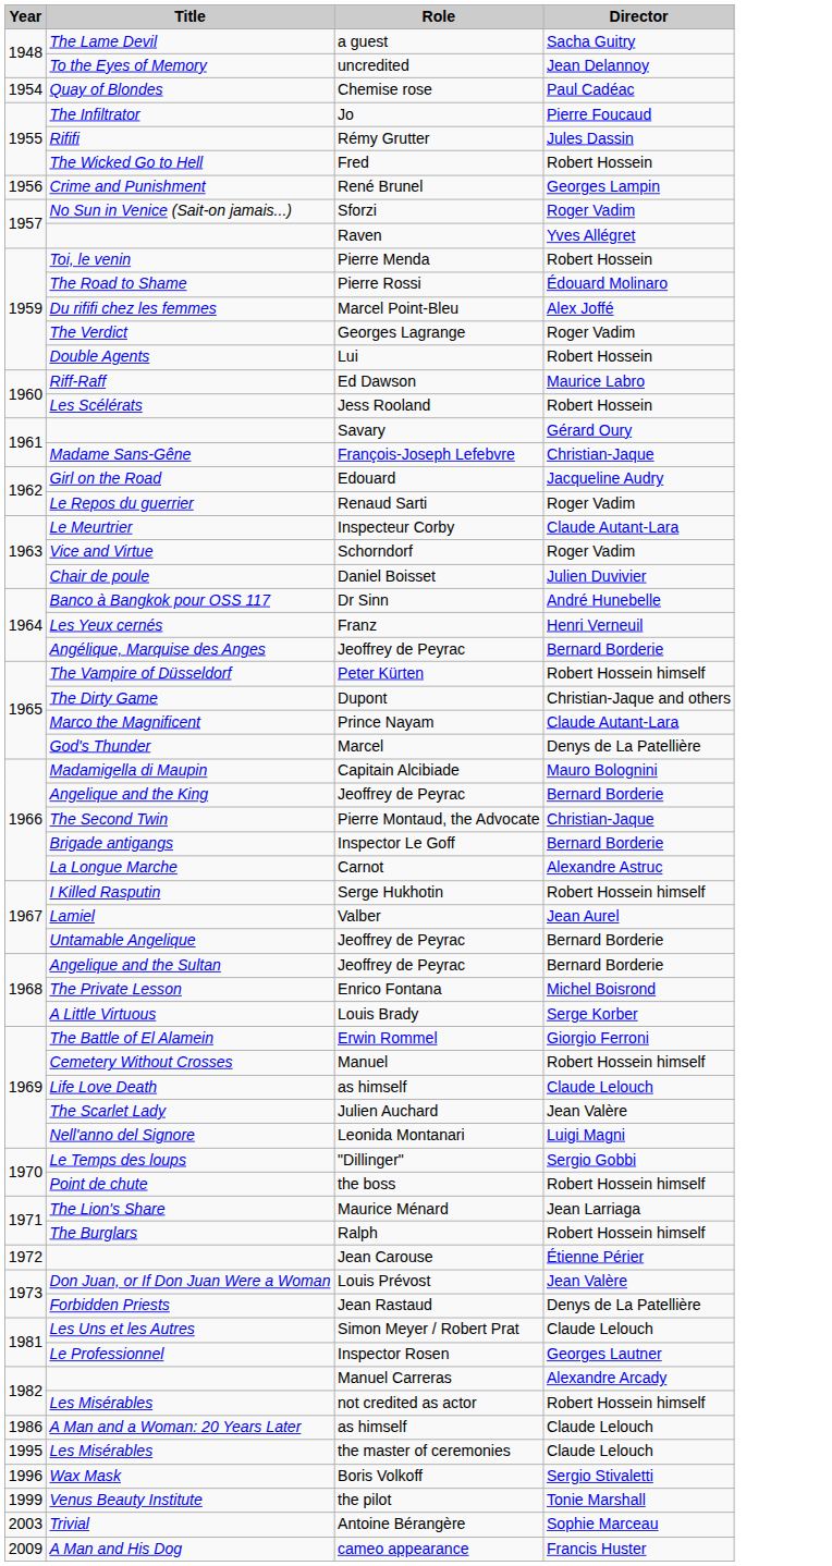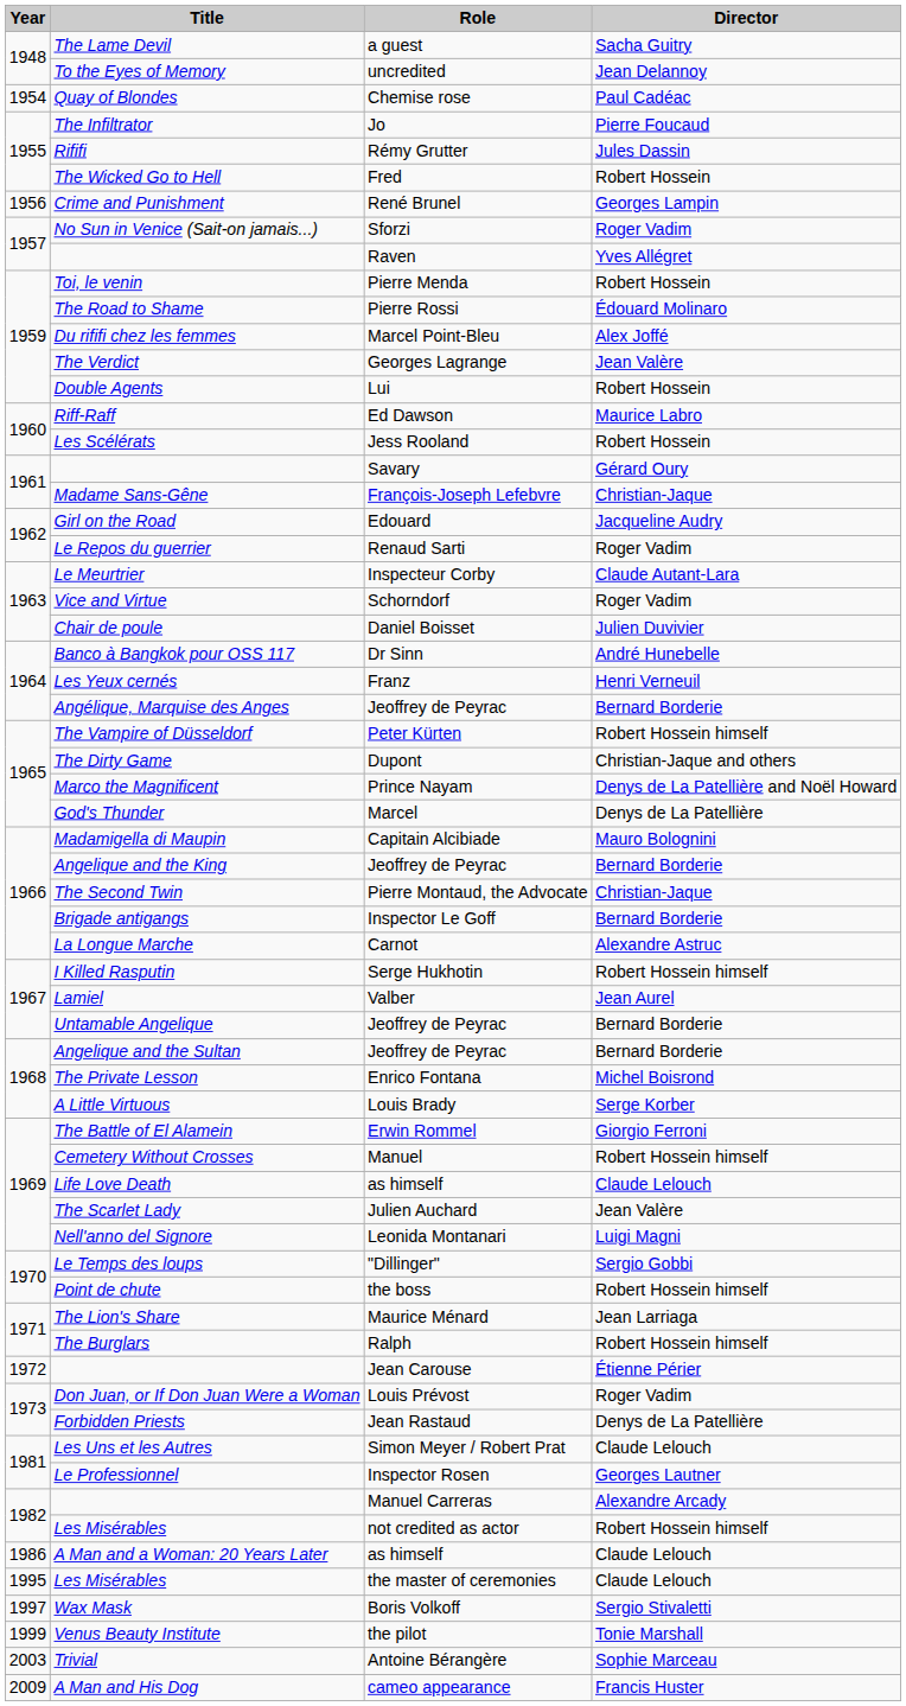 <table class="wikitable">
 <tr>
 <th style="background:#ccc;">Year</th>
 <th style="background:#ccc;">Title</th>
 <th style="background:#ccc;">Role</th>
 <th style="background:#ccc;">Director</th>
 </tr>
 <tr>
 <td rowspan=2>1948</td>
 <td><em><a href='#'>The Lame Devil</a></em></td>
 <td>a guest</td>
 <td><a href='#'>Sacha Guitry</a></td>
 </tr>
 <tr>
 <td><em><a href='#'>To the Eyes of Memory</a></em></td>
 <td>uncredited</td>
 <td><a href='#'>Jean Delannoy</a></td>
 </tr>
 <tr>
 <td>1954</td>
 <td><em><a href='#'>Quay of Blondes</a></em></td>
 <td>Chemise rose</td>
 <td><a href='#'>Paul Cadéac</a></td>
 </tr>
 <tr>
 <td rowspan=3>1955</td>
 <td><em><a href='#'>The Infiltrator</a></em></td>
 <td>Jo</td>
 <td><a href='#'>Pierre Foucaud</a></td>
 </tr>
 <tr>
 <td><em><a href='#'>Rififi</a></em></td>
 <td>Rémy Grutter</td>
 <td><a href='#'>Jules Dassin</a></td>
 </tr>
 <tr>
 <td><em><a href='#'>The Wicked Go to Hell</a></em></td>
 <td>Fred</td>
 <td>Robert Hossein</td>
 </tr>
 <tr>
 <td>1956</td>
 <td><em><a href='#'>Crime and Punishment</a></em></td>
 <td>René Brunel</td>
 <td><a href='#'>Georges Lampin</a></td>
 </tr>
 <tr>
 <td rowspan=2>1957</td>
 <td><em><a href='#'>No Sun in Venice</a> (Sait-on jamais...)</em></td>
 <td>Sforzi</td>
 <td><a href='#'>Roger Vadim</a></td>
 </tr>
 <tr>
 <td><em></em></td>
 <td>Raven</td>
 <td><a href='#'>Yves Allégret</a></td>
 </tr>
 <tr>
 <td rowspan=5>1959</td>
 <td><em><a href='#'>Toi, le venin</a></em></td>
 <td>Pierre Menda</td>
 <td>Robert Hossein</td>
 </tr>
 <tr>
 <td><em><a href='#'>The Road to Shame</a></em></td>
 <td>Pierre Rossi</td>
 <td><a href='#'>Édouard Molinaro</a></td>
 </tr>
 <tr>
 <td><em><a href='#'>Du rififi chez les femmes</a></em></td>
 <td>Marcel Point-Bleu</td>
 <td><a href='#'>Alex Joffé</a></td>
 </tr>
 <tr>
 <td><em><a href='#'>The Verdict</a></em></td>
 <td>Georges Lagrange</td>
-<td>Roger Vadim</td>
+<td><a href='#'>Jean Valère</a></td>
 </tr>
 <tr>
 <td><em><a href='#'>Double Agents</a></em></td>
 <td>Lui</td>
 <td>Robert Hossein</td>
 </tr>
 <tr>
 <td rowspan=2>1960</td>
 <td><em><a href='#'>Riff-Raff</a></em></td>
 <td>Ed Dawson</td>
 <td><a href='#'>Maurice Labro</a></td>
 </tr>
 <tr>
 <td><em><a href='#'>Les Scélérats</a></em></td>
 <td>Jess Rooland</td>
 <td>Robert Hossein</td>
 </tr>
 <tr>
 <td rowspan=2>1961</td>
 <td><em></em></td>
 <td>Savary</td>
 <td><a href='#'>Gérard Oury</a></td>
 </tr>
 <tr>
 <td><em><a href='#'>Madame Sans-Gêne</a></em></td>
 <td><a href='#'>François-Joseph Lefebvre</a></td>
 <td><a href='#'>Christian-Jaque</a></td>
 </tr>
 <tr>
 <td rowspan=2>1962</td>
 <td><em><a href='#'>Girl on the Road</a></em></td>
 <td>Edouard</td>
 <td><a href='#'>Jacqueline Audry</a></td>
 </tr>
 <tr>
 <td><em><a href='#'>Le Repos du guerrier</a></em></td>
 <td>Renaud Sarti</td>
 <td>Roger Vadim</td>
 </tr>
 <tr>
 <td rowspan=3>1963</td>
 <td><em><a href='#'>Le Meurtrier</a></em></td>
 <td>Inspecteur Corby</td>
 <td><a href='#'>Claude Autant-Lara</a></td>
 </tr>
 <tr>
 <td><em><a href='#'>Vice and Virtue</a></em></td>
 <td>Schorndorf</td>
 <td>Roger Vadim</td>
 </tr>
 <tr>
 <td><em><a href='#'>Chair de poule</a></em></td>
 <td>Daniel Boisset</td>
 <td><a href='#'>Julien Duvivier</a></td>
 </tr>
 <tr>
 <td rowspan=3>1964</td>
 <td><em><a href='#'>Banco à Bangkok pour OSS 117</a></em></td>
 <td>Dr Sinn</td>
 <td><a href='#'>André Hunebelle</a></td>
 </tr>
 <tr>
 <td><em><a href='#'>Les Yeux cernés</a></em></td>
 <td>Franz</td>
 <td><a href='#'>Henri Verneuil</a></td>
 </tr>
 <tr>
 <td><em><a href='#'>Angélique, Marquise des Anges</a></em></td>
 <td>Jeoffrey de Peyrac</td>
 <td><a href='#'>Bernard Borderie</a></td>
 </tr>
 <tr>
 <td rowspan=4>1965</td>
 <td><em><a href='#'>The Vampire of Düsseldorf</a></em></td>
 <td><a href='#'>Peter Kürten</a></td>
 <td>Robert Hossein himself</td>
 </tr>
 <tr>
 <td><em><a href='#'>The Dirty Game</a></em></td>
 <td>Dupont</td>
 <td>Christian-Jaque and others</td>
 </tr>
 <tr>
 <td><em><a href='#'>Marco the Magnificent</a></em></td>
 <td>Prince Nayam</td>
-<td><a href='#'>Claude Autant-Lara</a></td>
+<td><a href='#'>Denys de La Patellière</a> and Noël Howard</td>
 </tr>
 <tr>
 <td><em><a href='#'>God's Thunder</a></em></td>
 <td>Marcel</td>
 <td>Denys de La Patellière</td>
 </tr>
 <tr>
 <td rowspan=5>1966</td>
 <td><em><a href='#'>Madamigella di Maupin</a></em></td>
 <td>Capitain Alcibiade</td>
 <td><a href='#'>Mauro Bolognini</a></td>
 </tr>
 <tr>
 <td><em><a href='#'>Angelique and the King</a></em></td>
 <td>Jeoffrey de Peyrac</td>
 <td><a href='#'>Bernard Borderie</a></td>
 </tr>
 <tr>
 <td><em><a href='#'>The Second Twin</a></em></td>
 <td>Pierre Montaud, the Advocate</td>
 <td><a href='#'>Christian-Jaque</a></td>
 </tr>
 <tr>
 <td><em><a href='#'>Brigade antigangs</a></em></td>
 <td>Inspector Le Goff</td>
 <td><a href='#'>Bernard Borderie</a></td>
 </tr>
 <tr>
 <td><em><a href='#'>La Longue Marche</a></em></td>
 <td>Carnot</td>
 <td><a href='#'>Alexandre Astruc</a></td>
 </tr>
 <tr>
 <td rowspan=3>1967</td>
 <td><em><a href='#'>I Killed Rasputin</a></em></td>
 <td>Serge Hukhotin</td>
 <td>Robert Hossein himself</td>
 </tr>
 <tr>
 <td><em><a href='#'>Lamiel</a></em></td>
 <td>Valber</td>
 <td><a href='#'>Jean Aurel</a></td>
 </tr>
 <tr>
 <td><em><a href='#'>Untamable Angelique</a></em></td>
 <td>Jeoffrey de Peyrac</td>
 <td>Bernard Borderie</td>
 </tr>
 <tr>
 <td rowspan=3>1968</td>
 <td><em><a href='#'>Angelique and the Sultan</a></em></td>
 <td>Jeoffrey de Peyrac</td>
 <td>Bernard Borderie</td>
 </tr>
 <tr>
 <td><em><a href='#'>The Private Lesson</a></em></td>
 <td>Enrico Fontana</td>
 <td><a href='#'>Michel Boisrond</a></td>
 </tr>
 <tr>
 <td><em><a href='#'>A Little Virtuous</a></em></td>
 <td>Louis Brady</td>
 <td><a href='#'>Serge Korber</a></td>
 </tr>
 <tr>
 <td rowspan=5>1969</td>
 <td><em><a href='#'>The Battle of El Alamein</a></em></td>
 <td><a href='#'>Erwin Rommel</a></td>
 <td><a href='#'>Giorgio Ferroni</a></td>
 </tr>
 <tr>
 <td><em><a href='#'>Cemetery Without Crosses</a></em></td>
 <td>Manuel</td>
 <td>Robert Hossein himself</td>
 </tr>
 <tr>
 <td><em><a href='#'>Life Love Death</a></em></td>
 <td>as himself</td>
 <td><a href='#'>Claude Lelouch</a></td>
 </tr>
 <tr>
 <td><em><a href='#'>The Scarlet Lady</a></em></td>
 <td>Julien Auchard</td>
 <td>Jean Valère</td>
 </tr>
 <tr>
 <td><em><a href='#'>Nell'anno del Signore</a></em></td>
 <td>Leonida Montanari</td>
 <td><a href='#'>Luigi Magni</a></td>
 </tr>
 <tr>
 <td rowspan="2">1970</td>
 <td><em><a href='#'>Le Temps des loups</a></em></td>
 <td>"Dillinger"</td>
 <td><a href='#'>Sergio Gobbi</a></td>
 </tr>
 <tr>
 <td><em><a href='#'>Point de chute</a></em></td>
 <td>the boss</td>
 <td>Robert Hossein himself</td>
 </tr>
 <tr>
 <td rowspan=2>1971</td>
 <td><em><a href='#'>The Lion's Share</a></em></td>
 <td>Maurice Ménard</td>
 <td>Jean Larriaga</td>
 </tr>
 <tr>
 <td><em><a href='#'>The Burglars</a></em></td>
 <td>Ralph</td>
 <td>Robert Hossein himself</td>
 </tr>
 <tr>
 <td>1972</td>
 <td><em></em></td>
 <td>Jean Carouse</td>
 <td><a href='#'>Étienne Périer</a></td>
 </tr>
 <tr>
 <td rowspan=2>1973</td>
 <td><em><a href='#'>Don Juan, or If Don Juan Were a Woman</a></em></td>
 <td>Louis Prévost</td>
-<td><a href='#'>Jean Valère</a></td>
+<td>Roger Vadim</td>
 </tr>
 <tr>
 <td><em><a href='#'>Forbidden Priests</a></em></td>
 <td>Jean Rastaud</td>
 <td>Denys de La Patellière</td>
 </tr>
 <tr>
 <td rowspan=2>1981</td>
 <td><em><a href='#'>Les Uns et les Autres</a></em></td>
 <td>Simon Meyer / Robert Prat</td>
 <td>Claude Lelouch</td>
 </tr>
 <tr>
 <td><em><a href='#'>Le Professionnel</a></em></td>
 <td>Inspector Rosen</td>
 <td><a href='#'>Georges Lautner</a></td>
 </tr>
 <tr>
 <td rowspan=2>1982</td>
 <td><em></em></td>
 <td>Manuel Carreras</td>
 <td><a href='#'>Alexandre Arcady</a></td>
 </tr>
 <tr>
 <td><em><a href='#'>Les Misérables</a></em></td>
 <td>not credited as actor</td>
 <td>Robert Hossein himself</td>
 </tr>
 <tr>
 <td>1986</td>
 <td><em><a href='#'>A Man and a Woman: 20 Years Later</a></em></td>
 <td>as himself</td>
 <td>Claude Lelouch</td>
 </tr>
 <tr>
 <td>1995</td>
 <td><em><a href='#'>Les Misérables</a></em></td>
 <td>the master of ceremonies</td>
 <td>Claude Lelouch</td>
 </tr>
 <tr>
-<td>1996</td>
+<td>1997</td>
 <td><em><a href='#'>Wax Mask</a></em></td>
 <td>Boris Volkoff</td>
 <td><a href='#'>Sergio Stivaletti</a></td>
 </tr>
 <tr>
 <td>1999</td>
 <td><em><a href='#'>Venus Beauty Institute</a></em></td>
 <td>the pilot</td>
 <td><a href='#'>Tonie Marshall</a></td>
 </tr>
 <tr>
 <td>2003</td>
 <td><em><a href='#'>Trivial</a></em></td>
 <td>Antoine Bérangère</td>
 <td><a href='#'>Sophie Marceau</a></td>
 </tr>
 <tr>
 <td>2009</td>
 <td><em><a href='#'>A Man and His Dog</a></em></td>
 <td><a href='#'>cameo appearance</a></td>
 <td><a href='#'>Francis Huster</a></td>
 </tr>
 </table>
